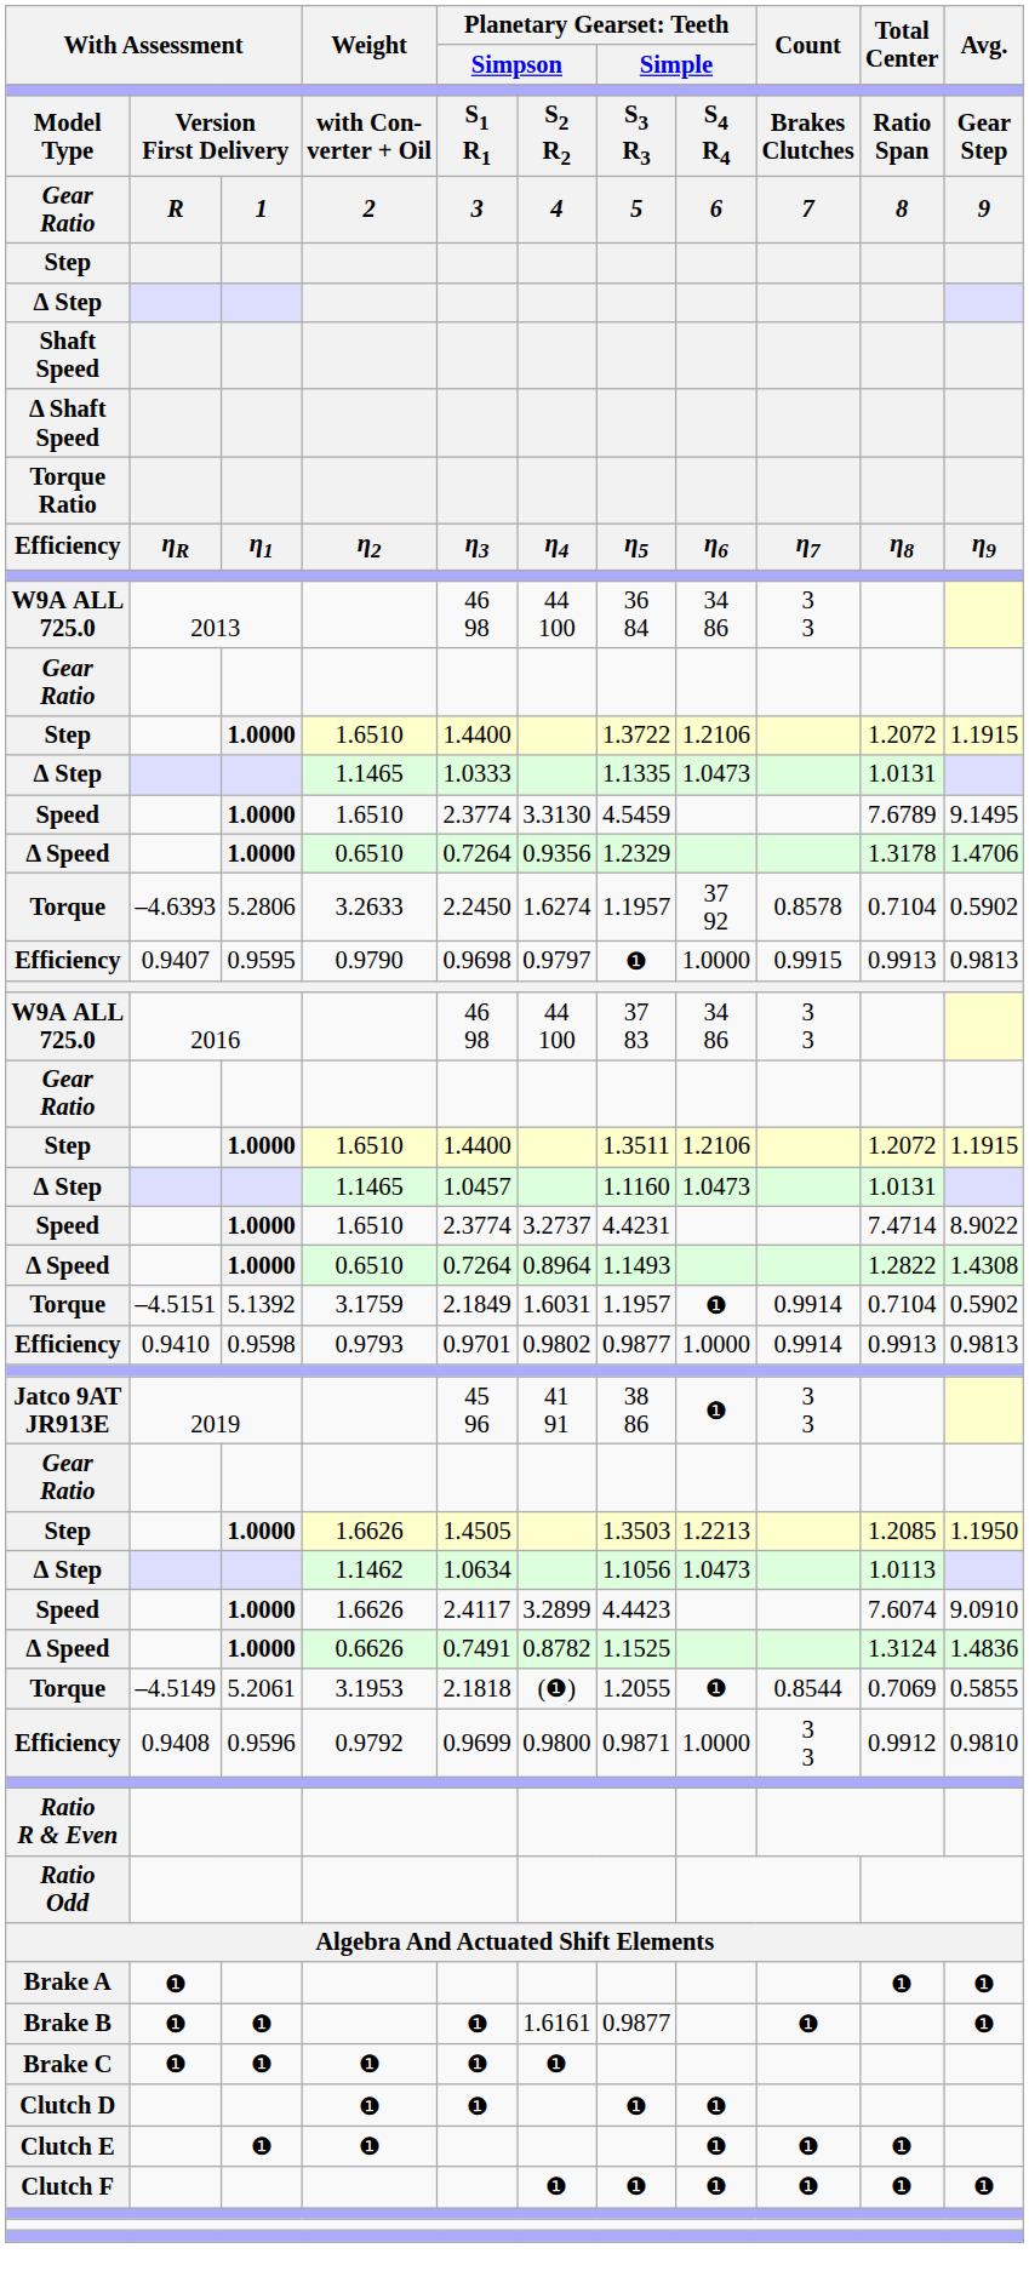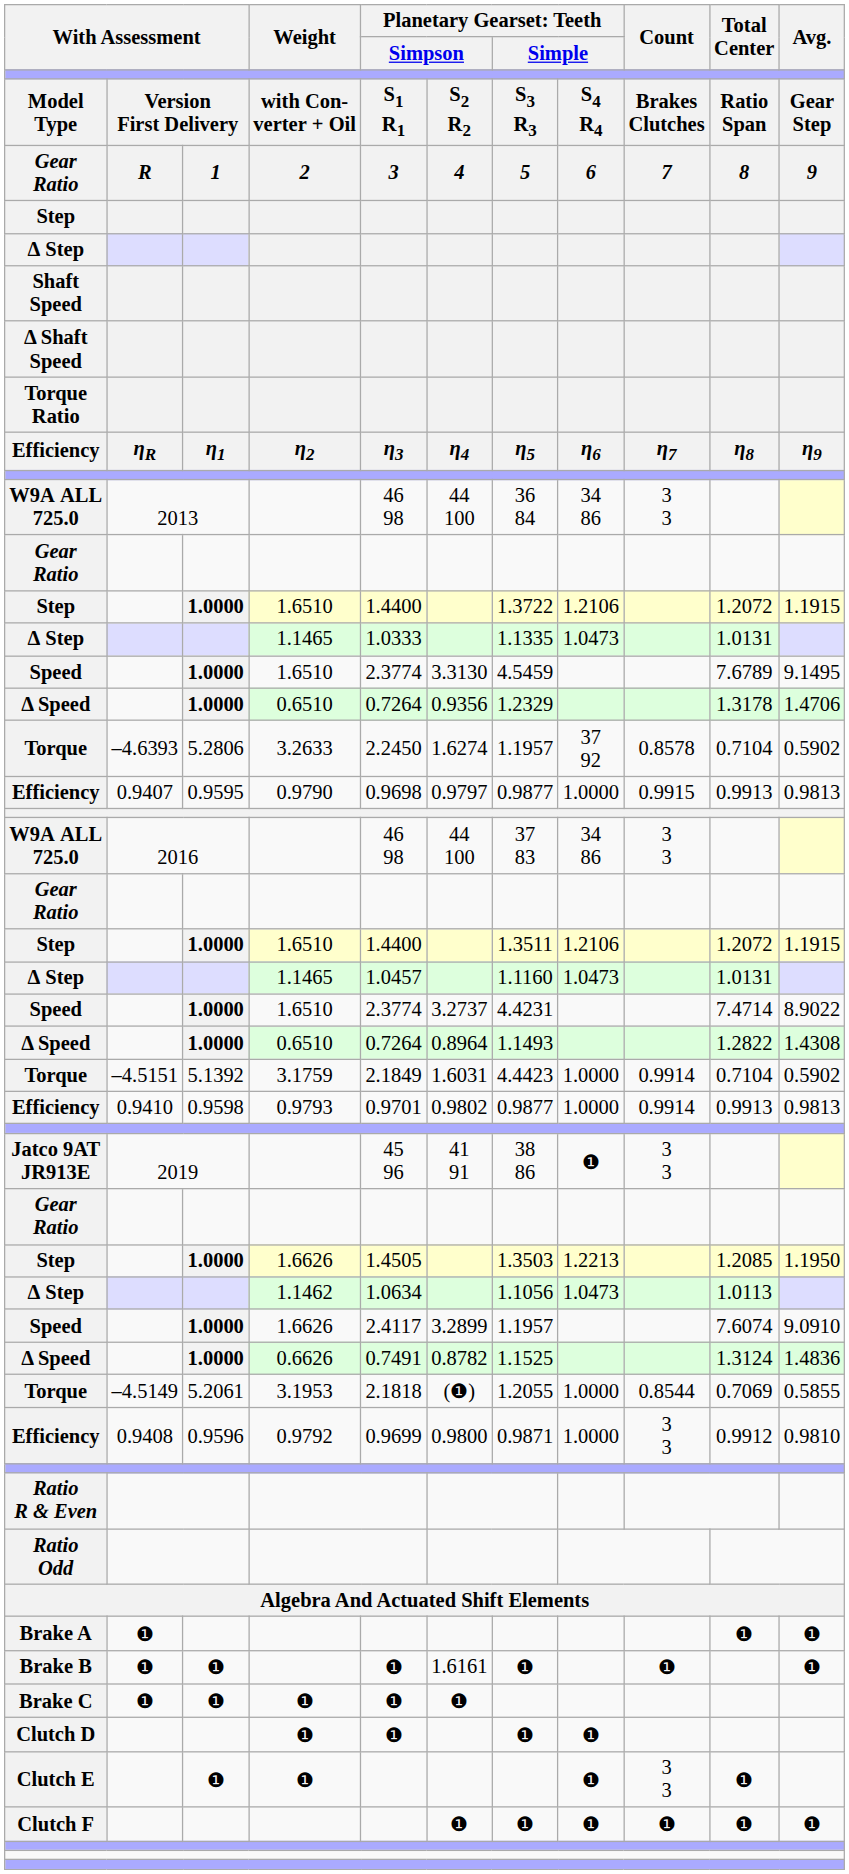 <table class="wikitable collapsible" style="text-align:center">
 <tr>
 <th colspan=3 rowspan=2>With Assessment</th>
 <th rowspan=2>Weight</th>
 <th colspan=4>Planetary Gearset: Teeth</th>
 <th rowspan=2>Count</th>
 <th rowspan=2>Total<br>Center</th>
 <th rowspan=2>Avg.</th>
 </tr>
 <tr>
 <th colspan=2><a href='#'>Simpson</a></th>
 <th colspan=2><a href='#'>Simple</a></th>
 </tr>
 <tr>
 <td colspan=11 style="background:#AAF;"></td>
 </tr>
 <tr>
 <th>Model<br>Type</th>
 <th colspan=2>Version<br>First Delivery</th>
 <th style="width: 1pt;">with Con-<br>verter + Oil</th>
 <th>S<sub>1</sub><br>R<sub>1</sub></th>
 <th>S<sub>2</sub><br>R<sub>2</sub></th>
 <th>S<sub>3</sub><br>R<sub>3</sub></th>
 <th>S<sub>4</sub><br>R<sub>4</sub></th>
 <th>Brakes<br>Clutches</th>
 <th>Ratio<br>Span</th>
 <th>Gear<br>Step</th>
 </tr>
 <tr style="font-style:italic;">
 <th>Gear<br>Ratio</th>
 <th>R<br></th>
 <th>1<br></th>
 <th>2<br></th>
 <th>3<br></th>
 <th>4<br></th>
 <th>5<br></th>
 <th>6<br></th>
 <th>7<br></th>
 <th>8<br></th>
 <th>9<br></th>
 </tr>
 <tr>
 <th>Step</th>
 <th></th>
 <th></th>
 <th></th>
 <th></th>
 <th></th>
 <th></th>
 <th></th>
 <th></th>
 <th></th>
 <th></th>
 </tr>
 <tr>
 <th>Δ Step</th>
 <th style="background:#DDF;"></th>
 <th style="background:#DDF;"></th>
 <th></th>
 <th></th>
 <th></th>
 <th></th>
 <th></th>
 <th></th>
 <th></th>
 <th style="background:#DDF;"></th>
 </tr>
 <tr>
 <th>Shaft<br>Speed</th>
 <th></th>
 <th></th>
 <th></th>
 <th></th>
 <th></th>
 <th></th>
 <th></th>
 <th></th>
 <th></th>
 <th></th>
 </tr>
 <tr>
 <th>Δ Shaft<br>Speed</th>
 <th></th>
 <th></th>
 <th></th>
 <th></th>
 <th></th>
 <th></th>
 <th></th>
 <th></th>
 <th></th>
 <th></th>
 </tr>
 <tr>
 <th>Torque<br>Ratio</th>
 <th></th>
 <th></th>
 <th></th>
 <th></th>
 <th></th>
 <th></th>
 <th></th>
 <th></th>
 <th></th>
 <th></th>
 </tr>
 <tr>
 <th>Efficiency</th>
 <th><em>η<sub>R</sub></em></th>
 <th><em>η<sub>1</sub></em></th>
 <th><em>η<sub>2</sub></em></th>
 <th><em>η<sub>3</sub></em></th>
 <th><em>η<sub>4</sub></em></th>
 <th><em>η<sub>5</sub></em></th>
 <th><em>η<sub>6</sub></em></th>
 <th><em>η<sub>7</sub></em></th>
 <th><em>η<sub>8</sub></em></th>
 <th><em>η<sub>9</sub></em></th>
 </tr>
 <tr>
 <td colspan=11 style="background:#AAF;"></td>
 </tr>
 <tr>
 <th>W9A ALL<br>725.0</th>
 <td colspan=2><br>2013</td>
 <td></td>
 <td>46<br>98</td>
 <td>44<br>100</td>
 <td>36<br>84</td>
 <td>34<br>86</td>
 <td>3<br>3</td>
 <td><br></td>
 <td style="background:#FFC;"></td>
 </tr>
 <tr style="font-style:italic;">
 <th>Gear<br>Ratio</th>
 <td></td>
 <td><br></td>
 <td><br></td>
 <td><br></td>
 <td></td>
 <td><br></td>
 <td></td>
 <td><br></td>
 <td><br></td>
 <td><br></td>
 </tr>
 <tr>
 <th>Step</th>
 <td></td>
 <th>1.0000</th>
 <td style="background:#FFC;">1.6510</td>
 <td style="background:#FFC;">1.4400</td>
 <td style="background:#FFC;"></td>
 <td style="background:#FFC;">1.3722</td>
 <td style="background:#FFC;">1.2106</td>
 <td style="background:#FFC;"></td>
 <td style="background:#FFC;">1.2072</td>
 <td style="background:#FFC;">1.1915</td>
 </tr>
 <tr>
 <th>Δ Step</th>
 <td style="background:#DDF;"></td>
 <td style="background:#DDF;"></td>
 <td style="background:#DFD;">1.1465</td>
 <td style="background:#DFD;">1.0333</td>
 <td style="background:#DFD;"></td>
 <td style="background:#DFD;">1.1335</td>
 <td style="background:#DFD;">1.0473</td>
 <td style="background:#DFD;"></td>
 <td style="background:#DFD;">1.0131</td>
 <td style="background:#DDF;"></td>
 </tr>
 <tr>
 <th>Speed</th>
 <td></td>
 <th>1.0000</th>
 <td>1.6510</td>
 <td>2.3774</td>
 <td>3.3130</td>
 <td>4.5459</td>
 <td></td>
 <td></td>
 <td>7.6789</td>
 <td>9.1495</td>
 </tr>
 <tr>
 <th>Δ Speed</th>
 <td></td>
 <th>1.0000</th>
 <td style="background:#DFD;">0.6510</td>
 <td style="background:#DFD;">0.7264</td>
 <td style="background:#DFD;">0.9356</td>
 <td style="background:#DFD;">1.2329</td>
 <td style="background:#DFD;"></td>
 <td style="background:#DFD;"></td>
 <td style="background:#DFD;">1.3178</td>
 <td style="background:#DFD;">1.4706</td>
 </tr>
 <tr>
 <th>Torque</th>
 <td>–4.6393</td>
 <td>5.2806</td>
 <td>3.2633</td>
 <td>2.2450</td>
 <td>1.6274</td>
 <td>1.1957</td>
 <td>37<br>92</td>
 <td>0.8578</td>
 <td>0.7104</td>
 <td>0.5902</td>
 </tr>
 <tr>
 <th>Efficiency</th>
 <td>0.9407</td>
 <td>0.9595</td>
 <td>0.9790</td>
 <td>0.9698</td>
 <td>0.9797</td>
-<td>❶</td>
+<td>0.9877</td>
 <td>1.0000</td>
 <td>0.9915</td>
 <td>0.9913</td>
 <td>0.9813</td>
 </tr>
 <tr>
 <th colspan=11></th>
 </tr>
 <tr>
 <th>W9A ALL<br>725.0</th>
 <td colspan=2><br>2016</td>
 <td></td>
 <td>46<br>98</td>
 <td>44<br>100</td>
 <td>37<br>83</td>
 <td>34<br>86</td>
 <td>3<br>3</td>
 <td><br></td>
 <td style="background:#FFC;"></td>
 </tr>
 <tr style="font-style:italic;">
 <th>Gear<br>Ratio</th>
 <td></td>
 <td><br></td>
 <td><br></td>
 <td><br></td>
 <td></td>
 <td><br></td>
 <td></td>
 <td></td>
 <td><br></td>
 <td><br></td>
 </tr>
 <tr>
 <th>Step</th>
 <td></td>
 <th>1.0000</th>
 <td style="background:#FFC;">1.6510</td>
 <td style="background:#FFC;">1.4400</td>
 <td style="background:#FFC;"></td>
 <td style="background:#FFC;">1.3511</td>
 <td style="background:#FFC;">1.2106</td>
 <td style="background:#FFC;"></td>
 <td style="background:#FFC;">1.2072</td>
 <td style="background:#FFC;">1.1915</td>
 </tr>
 <tr>
 <th>Δ Step</th>
 <td style="background:#DDF;"></td>
 <td style="background:#DDF;"></td>
 <td style="background:#DFD;">1.1465</td>
 <td style="background:#DFD;">1.0457</td>
 <td style="background:#DFD;"></td>
 <td style="background:#DFD;">1.1160</td>
 <td style="background:#DFD;">1.0473</td>
 <td style="background:#DFD;"></td>
 <td style="background:#DFD;">1.0131</td>
 <td style="background:#DDF;"></td>
 </tr>
 <tr>
 <th>Speed</th>
 <td></td>
 <th>1.0000</th>
 <td>1.6510</td>
 <td>2.3774</td>
 <td>3.2737</td>
 <td>4.4231</td>
 <td></td>
 <td></td>
 <td>7.4714</td>
 <td>8.9022</td>
 </tr>
 <tr>
 <th>Δ Speed</th>
 <td></td>
 <th>1.0000</th>
 <td style="background:#DFD;">0.6510</td>
 <td style="background:#DFD;">0.7264</td>
 <td style="background:#DFD;">0.8964</td>
 <td style="background:#DFD;">1.1493</td>
 <td style="background:#DFD;"></td>
 <td style="background:#DFD;"></td>
 <td style="background:#DFD;">1.2822</td>
 <td style="background:#DFD;">1.4308</td>
 </tr>
 <tr>
 <th>Torque</th>
 <td>–4.5151</td>
 <td>5.1392</td>
 <td>3.1759</td>
 <td>2.1849</td>
 <td>1.6031</td>
-<td>1.1957</td>
-<td>❶</td>
+<td>4.4423</td>
+<td>1.0000</td>
 <td>0.9914</td>
 <td>0.7104</td>
 <td>0.5902</td>
 </tr>
 <tr>
 <th>Efficiency</th>
 <td>0.9410</td>
 <td>0.9598</td>
 <td>0.9793</td>
 <td>0.9701</td>
 <td>0.9802</td>
 <td>0.9877</td>
 <td>1.0000</td>
 <td>0.9914</td>
 <td>0.9913</td>
 <td>0.9813</td>
 </tr>
 <tr>
 <td colspan=11 style="background:#AAF;"></td>
 </tr>
 <tr>
 <th>Jatco 9AT<br>JR913E</th>
 <td colspan=2><br>2019</td>
 <td></td>
 <td>45<br>96</td>
 <td>41<br>91</td>
 <td>38<br>86</td>
 <td>❶</td>
 <td>3<br>3</td>
 <td><br></td>
 <td style="background:#FFC;"></td>
 </tr>
 <tr style="font-style:italic;">
 <th>Gear<br>Ratio</th>
 <td></td>
 <td><br></td>
 <td><br></td>
 <td><br></td>
 <td></td>
 <td><br></td>
 <td></td>
 <td></td>
 <td><br></td>
 <td><br></td>
 </tr>
 <tr>
 <th>Step</th>
 <td></td>
 <th>1.0000</th>
 <td style="background:#FFC;">1.6626</td>
 <td style="background:#FFC;">1.4505</td>
 <td style="background:#FFC;"></td>
 <td style="background:#FFC;">1.3503</td>
 <td style="background:#FFC;">1.2213</td>
 <td style="background:#FFC;"></td>
 <td style="background:#FFC;">1.2085</td>
 <td style="background:#FFC;">1.1950</td>
 </tr>
 <tr>
 <th>Δ Step</th>
 <td style="background:#DDF;"></td>
 <td style="background:#DDF;"></td>
 <td style="background:#DFD;">1.1462</td>
 <td style="background:#DFD;">1.0634</td>
 <td style="background:#DFD;"></td>
 <td style="background:#DFD;">1.1056</td>
 <td style="background:#DFD;">1.0473</td>
 <td style="background:#DFD;"></td>
 <td style="background:#DFD;">1.0113</td>
 <td style="background:#DDF;"></td>
 </tr>
 <tr>
 <th>Speed</th>
 <td></td>
 <th>1.0000</th>
 <td>1.6626</td>
 <td>2.4117</td>
 <td>3.2899</td>
-<td>4.4423</td>
+<td>1.1957</td>
 <td></td>
 <td></td>
 <td>7.6074</td>
 <td>9.0910</td>
 </tr>
 <tr>
 <th>Δ Speed</th>
 <td></td>
 <th>1.0000</th>
 <td style="background:#DFD;">0.6626</td>
 <td style="background:#DFD;">0.7491</td>
 <td style="background:#DFD;">0.8782</td>
 <td style="background:#DFD;">1.1525</td>
 <td style="background:#DFD;"></td>
 <td style="background:#DFD;"></td>
 <td style="background:#DFD;">1.3124</td>
 <td style="background:#DFD;">1.4836</td>
 </tr>
 <tr>
 <th>Torque</th>
 <td>–4.5149</td>
 <td>5.2061</td>
 <td>3.1953</td>
 <td>2.1818</td>
 <td>(❶)</td>
 <td>1.2055</td>
-<td>❶</td>
+<td>1.0000</td>
 <td>0.8544</td>
 <td>0.7069</td>
 <td>0.5855</td>
 </tr>
 <tr>
 <th>Efficiency</th>
 <td>0.9408</td>
 <td>0.9596</td>
 <td>0.9792</td>
 <td>0.9699</td>
 <td>0.9800</td>
 <td>0.9871</td>
 <td>1.0000</td>
 <td>3<br>3</td>
 <td>0.9912</td>
 <td>0.9810</td>
 </tr>
 <tr>
 <td colspan=11 style="background:#AAF;"></td>
 </tr>
 <tr>
 <th><em>Ratio</em><br><em>R & Even</em></th>
 <td colspan=2></td>
 <td colspan=2></td>
 <td colspan=2></td>
 <td></td>
 <td colspan=2></td>
 <td></td>
 </tr>
 <tr>
 <th><em>Ratio</em><br><em>Odd</em></th>
 <td colspan=2></td>
 <td colspan=2></td>
 <td colspan=2></td>
 <td colspan=2></td>
 <td colspan=2></td>
 </tr>
 <tr>
 <th colspan=11>Algebra And Actuated Shift Elements</th>
 </tr>
 <tr>
 <th>Brake A</th>
 <td>❶</td>
 <td></td>
 <td></td>
 <td></td>
 <td></td>
 <td></td>
 <td></td>
 <td></td>
 <td>❶</td>
 <td>❶</td>
 </tr>
 <tr>
 <th>Brake B</th>
 <td>❶</td>
 <td>❶</td>
 <td></td>
 <td>❶</td>
 <td>1.6161</td>
-<td>0.9877</td>
+<td>❶</td>
 <td></td>
 <td>❶</td>
 <td></td>
 <td>❶</td>
 </tr>
 <tr>
 <th>Brake C</th>
 <td>❶</td>
 <td>❶</td>
 <td>❶</td>
 <td>❶</td>
 <td>❶</td>
 <td></td>
 <td></td>
 <td></td>
 <td></td>
 <td></td>
 </tr>
 <tr>
 <th>Clutch D</th>
 <td></td>
 <td></td>
 <td>❶</td>
 <td>❶</td>
 <td></td>
 <td>❶</td>
 <td>❶</td>
 <td></td>
 <td></td>
 <td></td>
 </tr>
 <tr>
 <th>Clutch E</th>
 <td></td>
 <td>❶</td>
 <td>❶</td>
 <td></td>
 <td></td>
 <td></td>
 <td>❶</td>
-<td>❶</td>
+<td>3<br>3</td>
 <td>❶</td>
 <td></td>
 </tr>
 <tr>
 <th>Clutch F</th>
 <td></td>
 <td></td>
 <td></td>
 <td></td>
 <td>❶</td>
 <td>❶</td>
 <td>❶</td>
 <td>❶</td>
 <td>❶</td>
 <td>❶</td>
 </tr>
 <tr>
 <td colspan=11 style="background:#AAF;"></td>
 </tr>
 <tr>
 <td colspan=11></td>
 </tr>
 <tr>
 <td colspan=11 style="background:#AAF;"></td>
 </tr>
 </table>
